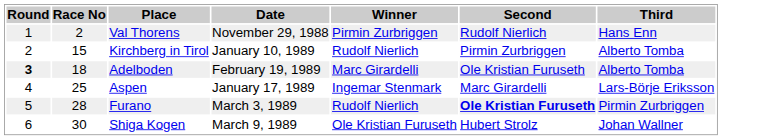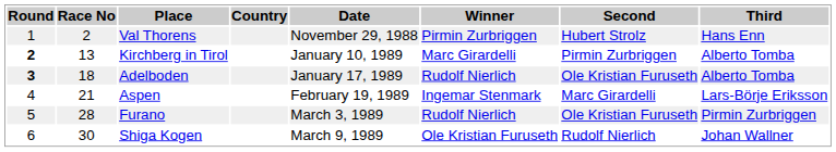 <table border="0" style="border: 1px solid #999; background-color:#FFFFFF; text-align:center">
 <tr align="center" bgcolor="#CCCCCC">
 <th>Round</th>
 <th>Race No</th>
 <th>Place</th>
+<th>Country</th>
 <th>Date</th>
 <th>Winner</th>
 <th>Second</th>
 <th>Third</th>
 </tr>
 <tr bgcolor="#EFEFEF">
 <td>1</td>
 <td>2</td>
 <td align="left"><a href='#'>Val Thorens</a></td>
+<td align="left"></td>
 <td align="left">November 29, 1988</td>
 <td align="left"> <a href='#'>Pirmin Zurbriggen</a></td>
-<td align="left"> <a href='#'>Rudolf Nierlich</a></td>
+<td align="left"> <a href='#'>Hubert Strolz</a></td>
 <td align="left"> <a href='#'>Hans Enn</a></td>
 </tr>
 <tr>
-<td>2</td>
-<td>15</td>
+<td><strong>2</strong></td>
+<td>13</td>
 <td align="left"><a href='#'>Kirchberg in Tirol</a></td>
+<td align="left"></td>
 <td align="left">January 10, 1989</td>
-<td align="left"> <a href='#'>Rudolf Nierlich</a></td>
+<td align="left"> <a href='#'>Marc Girardelli</a></td>
 <td align="left"> <a href='#'>Pirmin Zurbriggen</a></td>
 <td align="left"> <a href='#'>Alberto Tomba</a></td>
 </tr>
 <tr bgcolor="#EFEFEF">
 <td><strong>3</strong></td>
 <td>18</td>
 <td align="left"><a href='#'>Adelboden</a></td>
-<td align="left">February 19, 1989</td>
-<td align="left"> <a href='#'>Marc Girardelli</a></td>
+<td align="left"></td>
+<td align="left">January 17, 1989</td>
+<td align="left"> <a href='#'>Rudolf Nierlich</a></td>
 <td align="left"> <a href='#'>Ole Kristian Furuseth</a></td>
 <td align="left"> <a href='#'>Alberto Tomba</a></td>
 </tr>
 <tr>
 <td>4</td>
-<td>25</td>
+<td>21</td>
 <td align="left"><a href='#'>Aspen</a></td>
-<td align="left">January 17, 1989</td>
+<td align="left"></td>
+<td align="left">February 19, 1989</td>
 <td align="left"> <a href='#'>Ingemar Stenmark</a></td>
 <td align="left"> <a href='#'>Marc Girardelli</a></td>
 <td align="left"> <a href='#'>Lars-Börje Eriksson</a></td>
 </tr>
 <tr bgcolor="#EFEFEF">
 <td>5</td>
 <td>28</td>
 <td align="left"><a href='#'>Furano</a></td>
+<td align="left"></td>
 <td align="left">March 3, 1989</td>
 <td align="left"> <a href='#'>Rudolf Nierlich</a></td>
-<td align="left"><strong> <a href='#'>Ole Kristian Furuseth</a></strong></td>
+<td align="left"> <a href='#'>Ole Kristian Furuseth</a></td>
 <td align="left"> <a href='#'>Pirmin Zurbriggen</a></td>
 </tr>
 <tr>
 <td>6</td>
 <td>30</td>
 <td align="left"><a href='#'>Shiga Kogen</a></td>
+<td align="left"></td>
 <td align="left">March 9, 1989</td>
 <td align="left"> <a href='#'>Ole Kristian Furuseth</a></td>
-<td align="left"> <a href='#'>Hubert Strolz</a></td>
+<td align="left"> <a href='#'>Rudolf Nierlich</a></td>
 <td align="left"> <a href='#'>Johan Wallner</a></td>
 </tr>
 </table>
